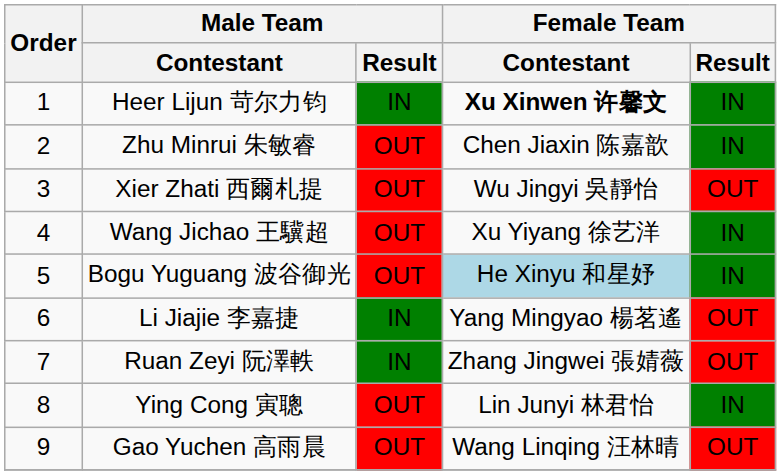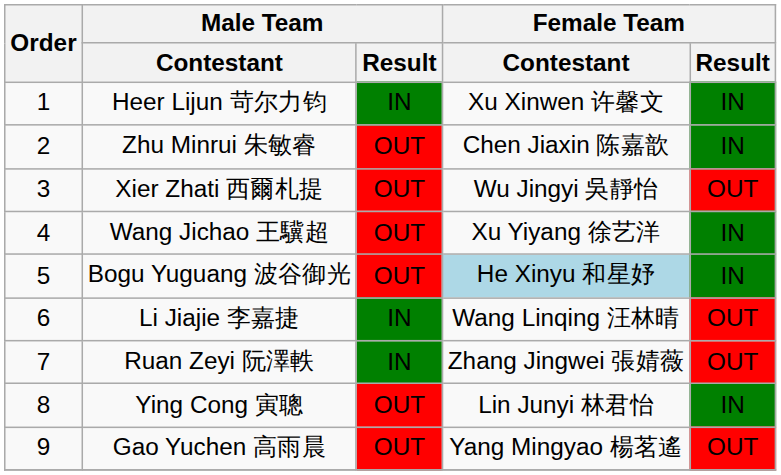 <table class="wikitable" style="text-align:center">
 <tr>
 <th rowspan="2">Order</th>
 <th colspan="2">Male Team</th>
 <th colspan="2">Female Team</th>
 </tr>
 <tr>
 <th>Contestant</th>
 <th>Result</th>
 <th>Contestant</th>
 <th>Result</th>
 </tr>
 <tr>
 <td>1</td>
 <td>Heer Lijun 苛尔力钧</td>
 <td style="background:green; ">IN</td>
-<td><strong>Xu Xinwen 许馨文</strong></td>
+<td>Xu Xinwen 许馨文</td>
 <td style="background:green; ">IN</td>
 </tr>
 <tr>
 <td>2</td>
 <td>Zhu Minrui  朱敏睿</td>
 <td style="background:red; ">OUT</td>
 <td>Chen Jiaxin 陈嘉歆</td>
 <td style="background:green; ">IN</td>
 </tr>
 <tr>
 <td>3</td>
 <td>Xier Zhati 西爾札提</td>
 <td style="background:red; ">OUT</td>
 <td>Wu Jingyi  吳靜怡</td>
 <td style="background:red; ">OUT</td>
 </tr>
 <tr>
 <td>4</td>
 <td>Wang Jichao 王驥超</td>
 <td style="background:red; ">OUT</td>
 <td>Xu Yiyang 徐艺洋</td>
 <td style="background:green; ">IN</td>
 </tr>
 <tr>
 <td>5</td>
 <td>Bogu Yuguang 波谷御光</td>
 <td style="background:red; ">OUT</td>
 <td style="background: lightblue;">He Xinyu 和星妤</td>
 <td style="background:green; ">IN</td>
 </tr>
 <tr>
 <td>6</td>
 <td>Li Jiajie 李嘉捷</td>
 <td style="background:green; ">IN</td>
-<td>Yang Mingyao  楊茗遙</td>
+<td>Wang Linqing 汪林晴</td>
 <td style="background:red; ">OUT</td>
 </tr>
 <tr>
 <td>7</td>
 <td>Ruan Zeyi 阮澤軼</td>
 <td style="background:green; ">IN</td>
 <td>Zhang Jingwei  張婧薇</td>
 <td style="background:red; ">OUT</td>
 </tr>
 <tr>
 <td>8</td>
 <td>Ying Cong 寅聰</td>
 <td style="background:red; ">OUT</td>
 <td>Lin Junyi 林君怡</td>
 <td style="background:green; ">IN</td>
 </tr>
 <tr>
 <td>9</td>
 <td>Gao Yuchen 高雨晨</td>
 <td style="background:red; ">OUT</td>
-<td>Wang Linqing 汪林晴</td>
+<td>Yang Mingyao  楊茗遙</td>
 <td style="background:red; ">OUT</td>
 </tr>
 <tr>
 </tr>
 </table>
